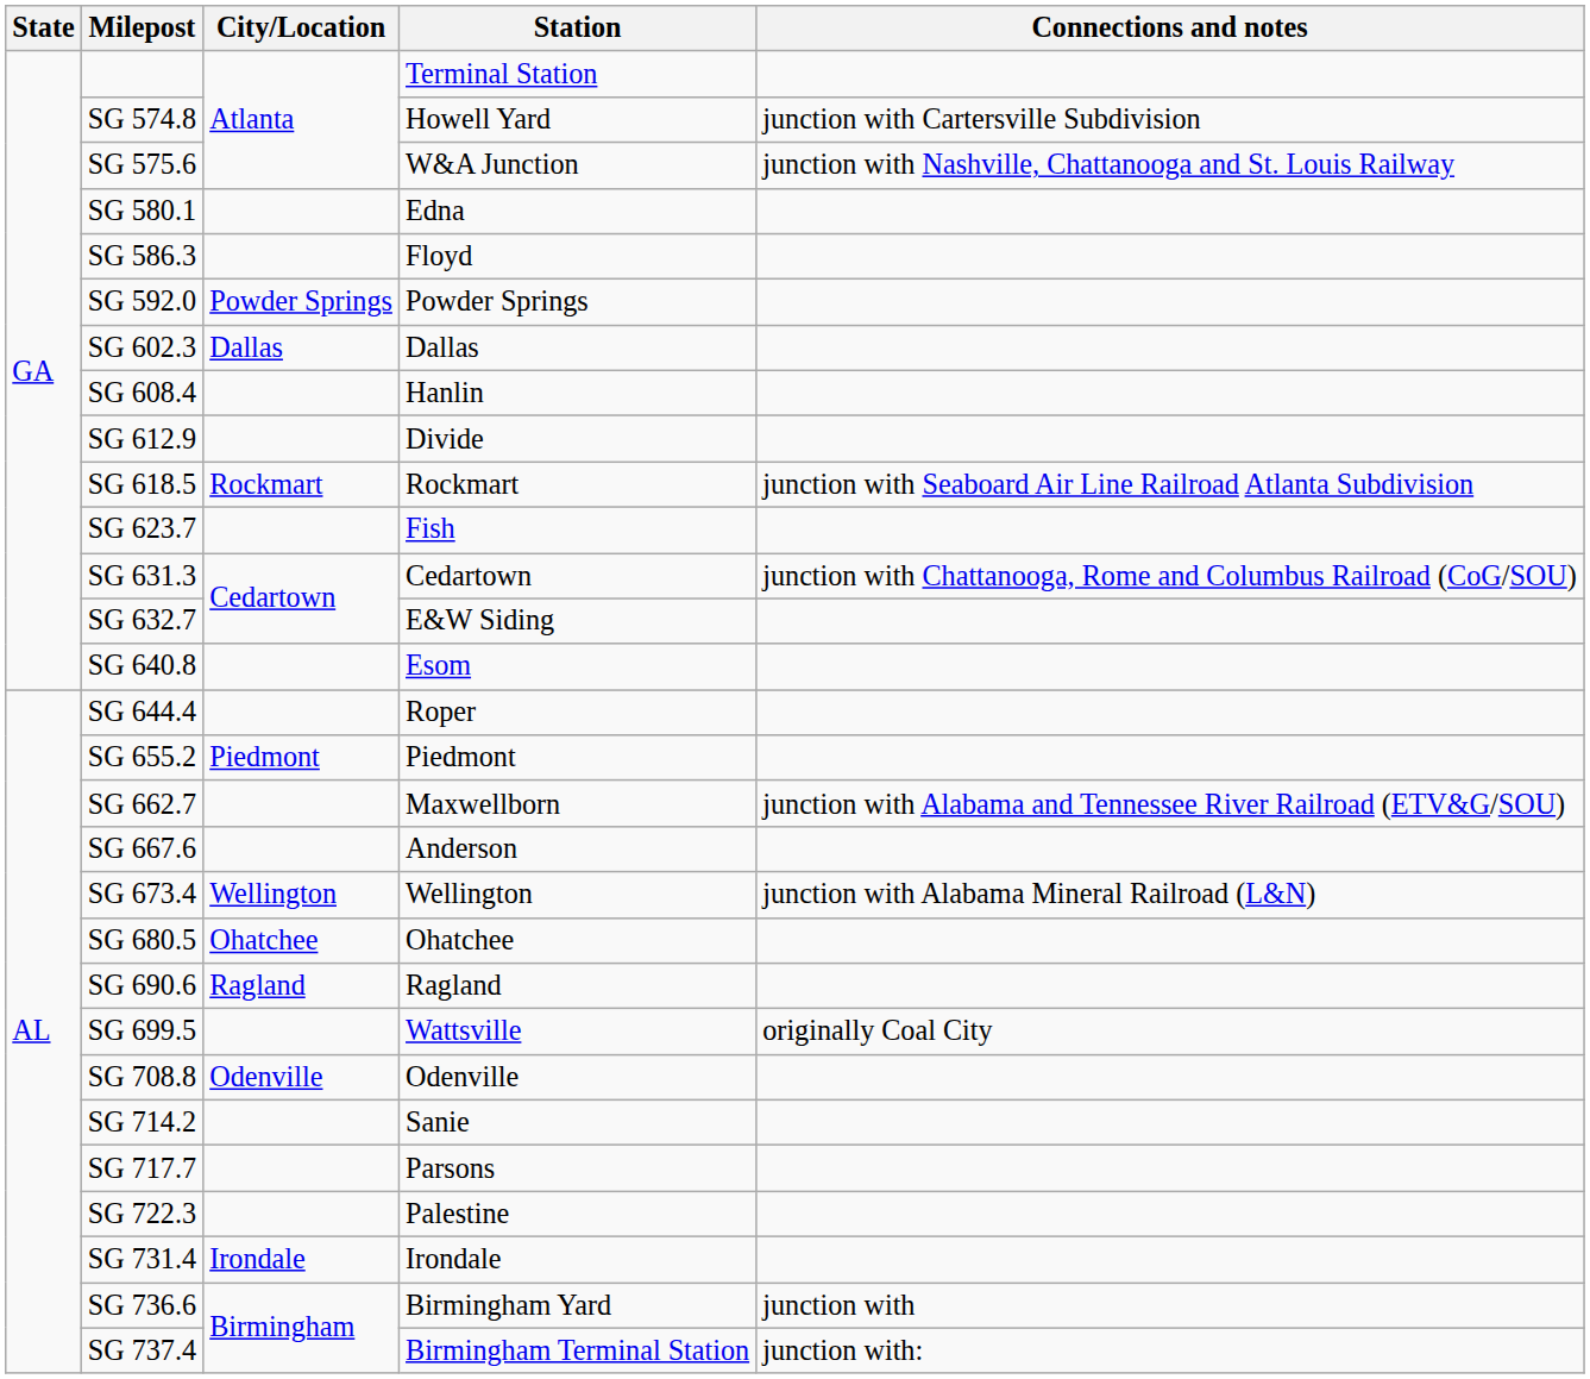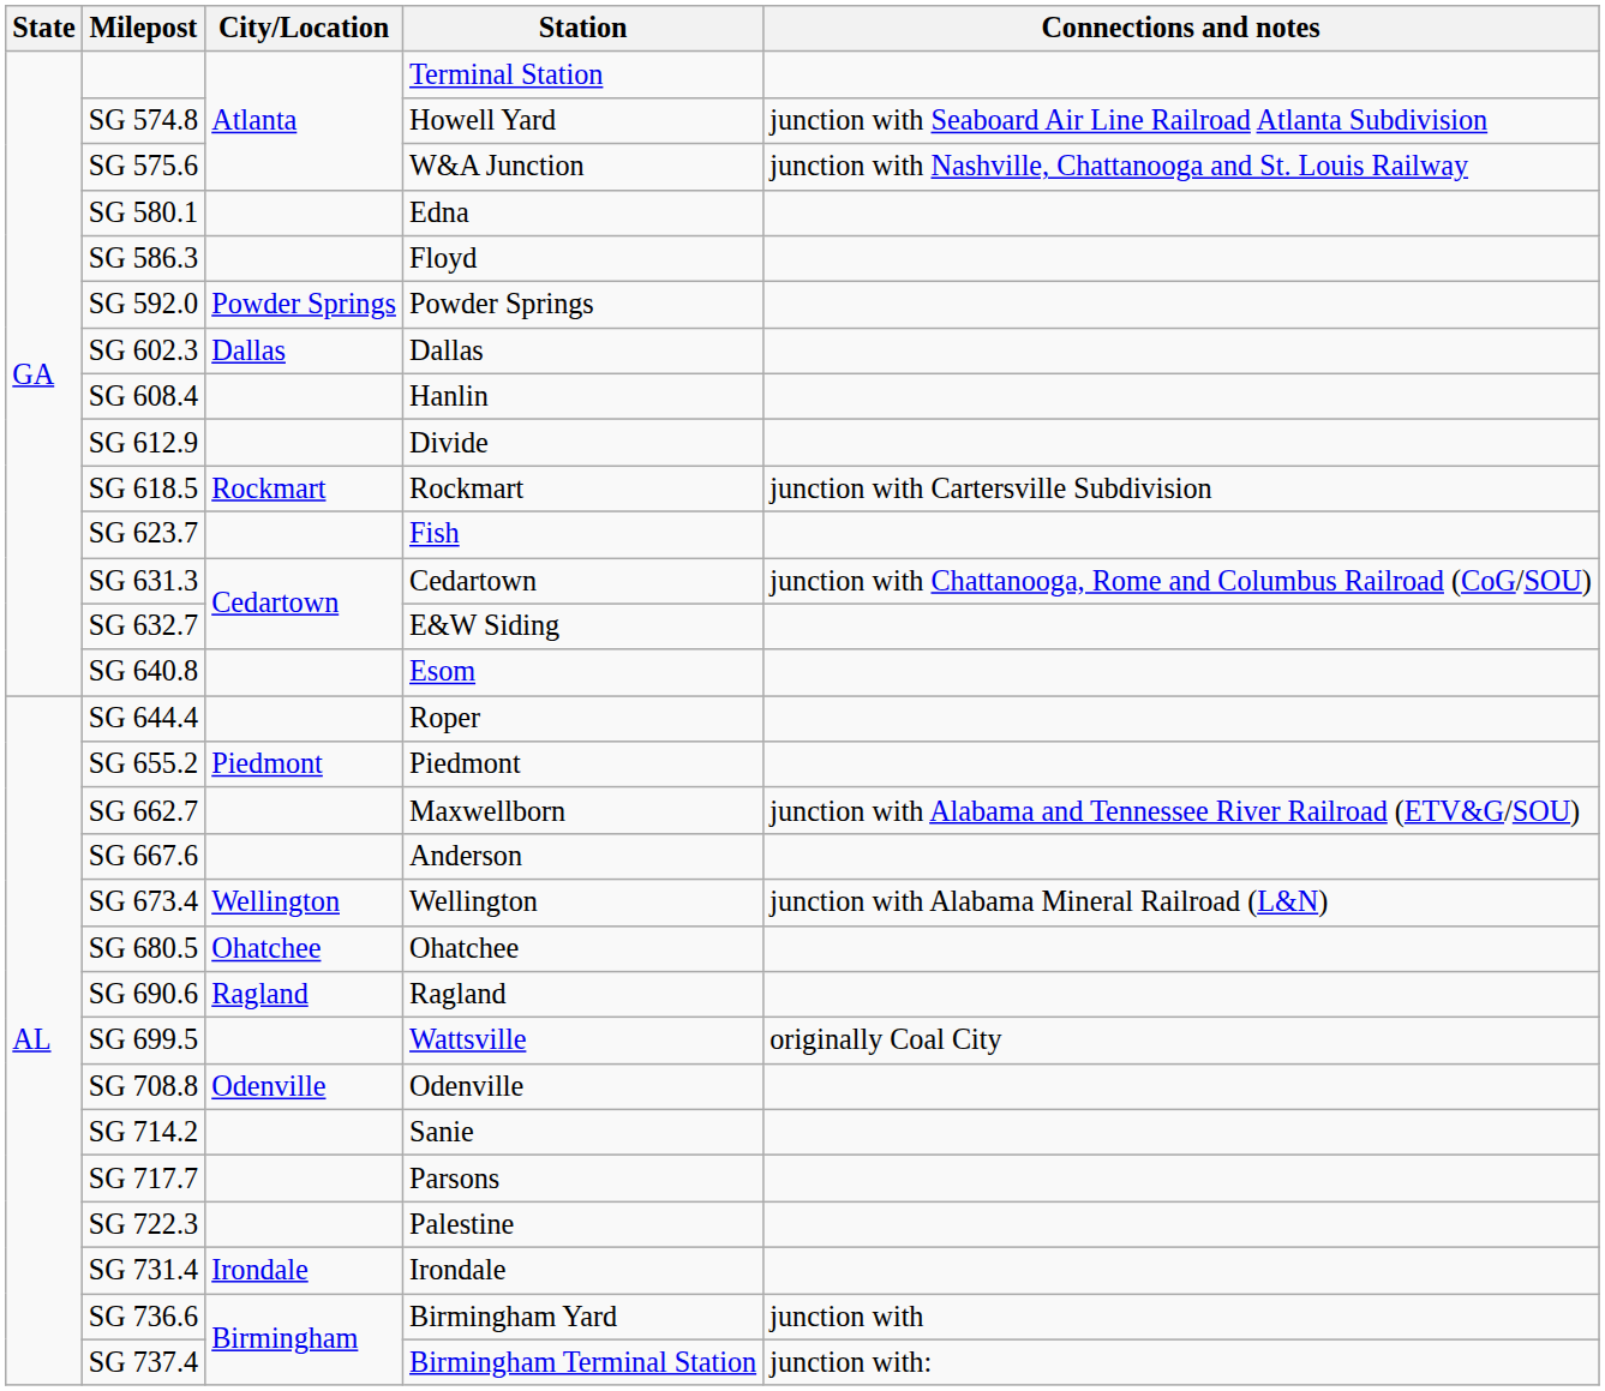 <table class="wikitable">
 <tr>
 <th>State</th>
 <th>Milepost</th>
 <th>City/Location</th>
 <th>Station</th>
 <th>Connections and notes</th>
 </tr>
 <tr>
 <td ! rowspan="14"><a href='#'>GA</a></td>
 <td></td>
 <td ! rowspan="3"><a href='#'>Atlanta</a></td>
 <td><a href='#'>Terminal Station</a></td>
 <td></td>
 </tr>
 <tr>
 <td>SG 574.8</td>
 <td>Howell Yard</td>
-<td>junction with Cartersville Subdivision</td>
+<td>junction with <a href='#'>Seaboard Air Line Railroad</a> <a href='#'>Atlanta Subdivision</a></td>
 </tr>
 <tr>
 <td>SG 575.6</td>
 <td>W&A Junction</td>
 <td>junction with <a href='#'>Nashville, Chattanooga and St. Louis Railway</a></td>
 </tr>
 <tr>
 <td>SG 580.1</td>
 <td></td>
 <td>Edna</td>
 <td></td>
 </tr>
 <tr>
 <td>SG 586.3</td>
 <td></td>
 <td>Floyd</td>
 <td></td>
 </tr>
 <tr>
 <td>SG 592.0</td>
 <td><a href='#'>Powder Springs</a></td>
 <td>Powder Springs</td>
 <td></td>
 </tr>
 <tr>
 <td>SG 602.3</td>
 <td><a href='#'>Dallas</a></td>
 <td>Dallas</td>
 <td></td>
 </tr>
 <tr>
 <td>SG 608.4</td>
 <td></td>
 <td>Hanlin</td>
 <td></td>
 </tr>
 <tr>
 <td>SG 612.9</td>
 <td></td>
 <td>Divide</td>
 <td></td>
 </tr>
 <tr>
 <td>SG 618.5</td>
 <td><a href='#'>Rockmart</a></td>
 <td>Rockmart</td>
-<td>junction with <a href='#'>Seaboard Air Line Railroad</a> <a href='#'>Atlanta Subdivision</a></td>
+<td>junction with Cartersville Subdivision</td>
 </tr>
 <tr>
 <td>SG 623.7</td>
 <td></td>
 <td><a href='#'>Fish</a></td>
 <td></td>
 </tr>
 <tr>
 <td>SG 631.3</td>
 <td ! rowspan="2"><a href='#'>Cedartown</a></td>
 <td>Cedartown</td>
 <td>junction with <a href='#'>Chattanooga, Rome and Columbus Railroad</a> (<a href='#'>CoG</a>/<a href='#'>SOU</a>)</td>
 </tr>
 <tr>
 <td>SG 632.7</td>
 <td>E&W Siding</td>
 <td></td>
 </tr>
 <tr>
 <td>SG 640.8</td>
 <td></td>
 <td><a href='#'>Esom</a></td>
 <td></td>
 </tr>
 <tr>
 <td ! rowspan="15"><a href='#'>AL</a></td>
 <td>SG 644.4</td>
 <td></td>
 <td>Roper</td>
 <td></td>
 </tr>
 <tr>
 <td>SG 655.2</td>
 <td><a href='#'>Piedmont</a></td>
 <td>Piedmont</td>
 <td></td>
 </tr>
 <tr>
 <td>SG 662.7</td>
 <td></td>
 <td>Maxwellborn</td>
 <td>junction with <a href='#'>Alabama and Tennessee River Railroad</a> (<a href='#'>ETV&G</a>/<a href='#'>SOU</a>)</td>
 </tr>
 <tr>
 <td>SG 667.6</td>
 <td></td>
 <td>Anderson</td>
 <td></td>
 </tr>
 <tr>
 <td>SG 673.4</td>
 <td><a href='#'>Wellington</a></td>
 <td>Wellington</td>
 <td>junction with Alabama Mineral Railroad (<a href='#'>L&N</a>)</td>
 </tr>
 <tr>
 <td>SG 680.5</td>
 <td><a href='#'>Ohatchee</a></td>
 <td>Ohatchee</td>
 <td></td>
 </tr>
 <tr>
 <td>SG 690.6</td>
 <td><a href='#'>Ragland</a></td>
 <td>Ragland</td>
 <td></td>
 </tr>
 <tr>
 <td>SG 699.5</td>
 <td></td>
 <td><a href='#'>Wattsville</a></td>
 <td>originally Coal City</td>
 </tr>
 <tr>
 <td>SG 708.8</td>
 <td><a href='#'>Odenville</a></td>
 <td>Odenville</td>
 <td></td>
 </tr>
 <tr>
 <td>SG 714.2</td>
 <td></td>
 <td>Sanie</td>
 <td></td>
 </tr>
 <tr>
 <td>SG 717.7</td>
 <td></td>
 <td>Parsons</td>
 <td></td>
 </tr>
 <tr>
 <td>SG 722.3</td>
 <td></td>
 <td>Palestine</td>
 <td></td>
 </tr>
 <tr>
 <td>SG 731.4</td>
 <td><a href='#'>Irondale</a></td>
 <td>Irondale</td>
 <td></td>
 </tr>
 <tr>
 <td>SG 736.6</td>
 <td ! rowspan="2"><a href='#'>Birmingham</a></td>
 <td>Birmingham Yard</td>
 <td>junction with</td>
 </tr>
 <tr>
 <td>SG 737.4</td>
 <td><a href='#'>Birmingham Terminal Station</a></td>
 <td>junction with:<br></td>
 </tr>
 </table>
